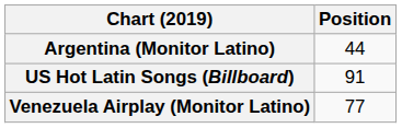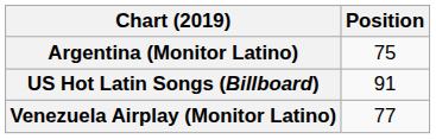 <table class="wikitable plainrowheaders sortable" style="text-align:center">
 <tr>
 <th scope="col">Chart (2019)</th>
 <th scope="col">Position</th>
 </tr>
 <tr>
 <th scope="row">Argentina (Monitor Latino)</th>
-<td>44</td>
+<td>75</td>
 </tr>
 <tr>
 <th scope="row">US Hot Latin Songs (<em>Billboard</em>)</th>
 <td>91</td>
 </tr>
 <tr>
 <th scope="row">Venezuela Airplay (Monitor Latino)</th>
 <td>77</td>
 </tr>
 </table>
